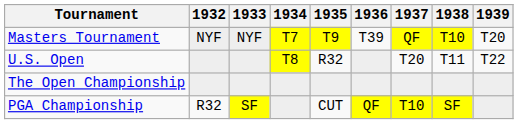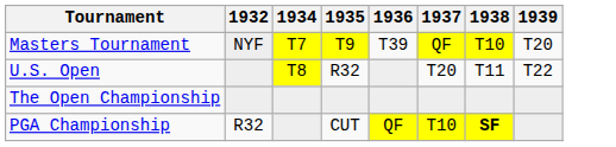 <table class="wikitable" style="font-size:95%;text-align:center;">
 <tr>
 <th>Tournament</th>
 <th>1932</th>
-<th>1933</th>
 <th>1934</th>
 <th>1935</th>
 <th>1936</th>
 <th>1937</th>
 <th>1938</th>
 <th>1939</th>
 </tr>
 <tr>
 <td align=left><a href='#'>Masters Tournament</a></td>
 <td style="background:#eeeeee;">NYF</td>
-<td style="background:#eeeeee;">NYF</td>
 <td style="background:yellow;">T7</td>
 <td style="background:yellow;">T9</td>
 <td>T39</td>
 <td style="background:yellow;">QF</td>
 <td style="background:yellow;">T10</td>
 <td>T20</td>
 </tr>
 <tr>
 <td align=left><a href='#'>U.S. Open</a></td>
-<td style="background:#eeeeee;"></td>
 <td style="background:#eeeeee;"></td>
 <td style="background:yellow;">T8</td>
 <td>R32</td>
 <td style="background:#eeeeee;"></td>
 <td>T20</td>
 <td>T11</td>
 <td>T22</td>
 </tr>
 <tr>
 <td align=left><a href='#'>The Open Championship</a></td>
 <td style="background:#eeeeee;"></td>
 <td style="background:#eeeeee;"></td>
 <td style="background:#eeeeee;"></td>
 <td style="background:#eeeeee;"></td>
 <td style="background:#eeeeee;"></td>
 <td style="background:#eeeeee;"></td>
 <td style="background:#eeeeee;"></td>
-<td style="background:#eeeeee;"></td>
 </tr>
 <tr>
 <td align=left><a href='#'>PGA Championship</a></td>
 <td>R32</td>
-<td style="background:yellow;">SF</td>
 <td style="background:#eeeeee;"></td>
 <td>CUT</td>
 <td style="background:yellow;">QF</td>
 <td style="background:yellow;">T10</td>
-<td style="background:yellow;">SF</td>
+<td style="background:yellow;"><strong>SF</strong></td>
 <td style="background:#eeeeee;"></td>
 </tr>
 </table>
